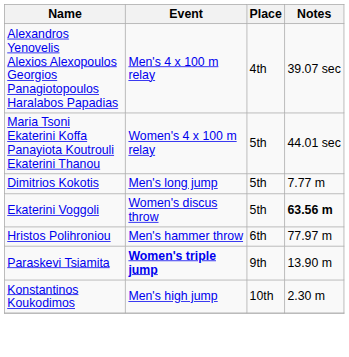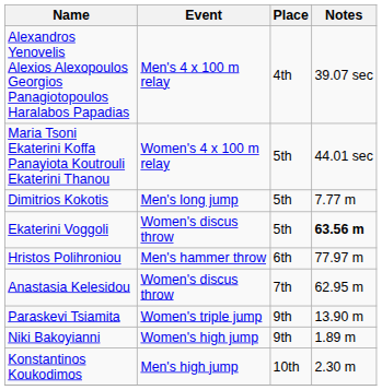 <table class="wikitable sortable">
 <tr>
 <th width=150>Name</th>
 <th width=150>Event</th>
 <th>Place</th>
 <th>Notes</th>
 </tr>
 <tr>
 <td><a href='#'>Alexandros Yenovelis</a><br><a href='#'>Alexios Alexopoulos</a><br><a href='#'>Georgios Panagiotopoulos</a><br><a href='#'>Haralabos Papadias</a></td>
 <td><a href='#'>Men's 4 x 100 m relay</a></td>
 <td>4th</td>
 <td>39.07 sec</td>
 </tr>
 <tr>
 <td><a href='#'>Maria Tsoni</a><br><a href='#'>Ekaterini Koffa</a><br><a href='#'>Panayiota Koutrouli</a><br><a href='#'>Ekaterini Thanou</a></td>
 <td><a href='#'>Women's 4 x 100 m relay</a></td>
 <td>5th</td>
 <td>44.01 sec</td>
 </tr>
 <tr>
 <td><a href='#'>Dimitrios Kokotis</a></td>
 <td><a href='#'>Men's long jump</a></td>
 <td>5th</td>
 <td>7.77 m</td>
 </tr>
 <tr>
 <td><a href='#'>Ekaterini Voggoli</a></td>
 <td><a href='#'>Women's discus throw</a></td>
 <td>5th</td>
 <td><strong>63.56 m</strong></td>
 </tr>
 <tr>
 <td><a href='#'>Hristos Polihroniou</a></td>
 <td><a href='#'>Men's hammer throw</a></td>
 <td>6th</td>
 <td>77.97 m</td>
 </tr>
 <tr>
+<td><a href='#'>Anastasia Kelesidou</a></td>
+<td><a href='#'>Women's discus throw</a></td>
+<td>7th</td>
+<td>62.95 m</td>
+</tr>
+<tr>
 <td><a href='#'>Paraskevi Tsiamita</a></td>
-<td><strong><a href='#'>Women's triple jump</a></strong></td>
+<td><a href='#'>Women's triple jump</a></td>
 <td>9th</td>
 <td>13.90 m</td>
+</tr>
+<tr>
+<td><a href='#'>Niki Bakoyianni</a></td>
+<td><a href='#'>Women's high jump</a></td>
+<td>9th</td>
+<td>1.89 m</td>
 </tr>
 <tr>
 <td><a href='#'>Konstantinos Koukodimos</a></td>
 <td><a href='#'>Men's high jump</a></td>
 <td>10th</td>
 <td>2.30 m</td>
 </tr>
 <tr>
 </tr>
 </table>
